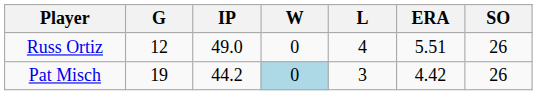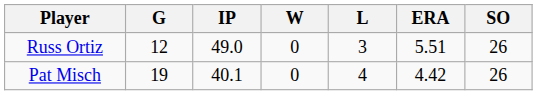 <table class="wikitable sortable">
 <tr>
 <th bgcolor="#DDDDFF" width="16%">Player</th>
 <th bgcolor="#DDDDFF" width="9%">G</th>
 <th bgcolor="#DDDDFF" width="9%">IP</th>
 <th bgcolor="#DDDDFF" width="9%">W</th>
 <th bgcolor="#DDDDFF" width="9%">L</th>
 <th bgcolor="#DDDDFF" width="9%">ERA</th>
 <th bgcolor="#DDDDFF" width="9%">SO</th>
 </tr>
 <tr align=center>
 <td><a href='#'>Russ Ortiz</a></td>
 <td>12</td>
 <td>49.0</td>
 <td>0</td>
-<td>4</td>
+<td>3</td>
 <td>5.51</td>
 <td>26</td>
 </tr>
 <tr align=center>
 <td><a href='#'>Pat Misch</a></td>
 <td>19</td>
-<td>44.2</td>
-<td style="background: lightblue;">0</td>
-<td>3</td>
+<td>40.1</td>
+<td>0</td>
+<td>4</td>
 <td>4.42</td>
 <td>26</td>
 </tr>
 </table>
